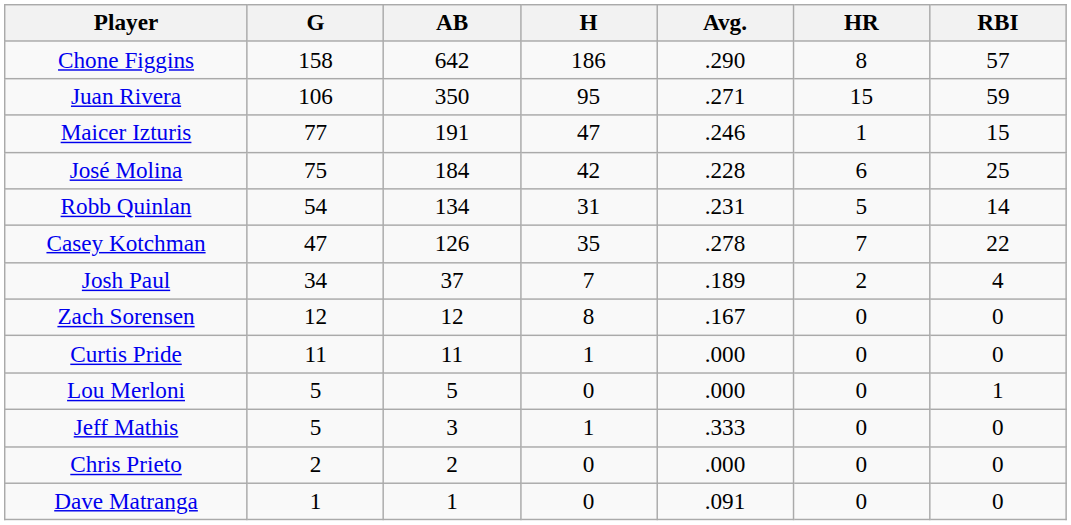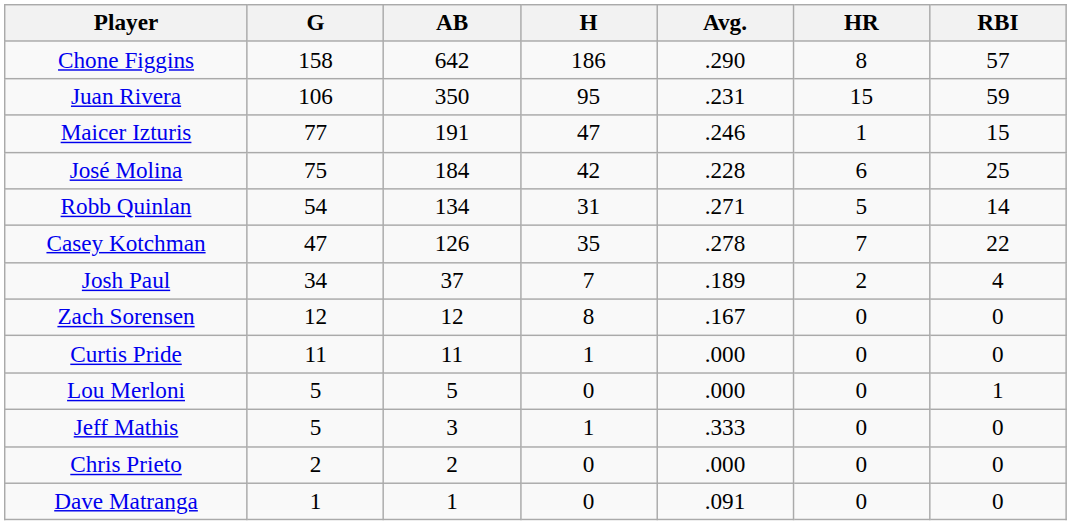 <table class="wikitable sortable">
 <tr>
 <th bgcolor="#DDDDFF" width="16%">Player</th>
 <th bgcolor="#DDDDFF" width="9%">G</th>
 <th bgcolor="#DDDDFF" width="9%">AB</th>
 <th bgcolor="#DDDDFF" width="9%">H</th>
 <th bgcolor="#DDDDFF" width="9%">Avg.</th>
 <th bgcolor="#DDDDFF" width="9%">HR</th>
 <th bgcolor="#DDDDFF" width="9%">RBI</th>
 </tr>
 <tr align="center">
 <td><a href='#'>Chone Figgins</a></td>
 <td>158</td>
 <td>642</td>
 <td>186</td>
 <td>.290</td>
 <td>8</td>
 <td>57</td>
 </tr>
 <tr align="center">
 <td><a href='#'>Juan Rivera</a></td>
 <td>106</td>
 <td>350</td>
 <td>95</td>
-<td>.271</td>
+<td>.231</td>
 <td>15</td>
 <td>59</td>
 </tr>
 <tr align="center">
 <td><a href='#'>Maicer Izturis</a></td>
 <td>77</td>
 <td>191</td>
 <td>47</td>
 <td>.246</td>
 <td>1</td>
 <td>15</td>
 </tr>
 <tr align="center">
 <td><a href='#'>José Molina</a></td>
 <td>75</td>
 <td>184</td>
 <td>42</td>
 <td>.228</td>
 <td>6</td>
 <td>25</td>
 </tr>
 <tr align="center">
 <td><a href='#'>Robb Quinlan</a></td>
 <td>54</td>
 <td>134</td>
 <td>31</td>
-<td>.231</td>
+<td>.271</td>
 <td>5</td>
 <td>14</td>
 </tr>
 <tr align="center">
 <td><a href='#'>Casey Kotchman</a></td>
 <td>47</td>
 <td>126</td>
 <td>35</td>
 <td>.278</td>
 <td>7</td>
 <td>22</td>
 </tr>
 <tr align="center">
 <td><a href='#'>Josh Paul</a></td>
 <td>34</td>
 <td>37</td>
 <td>7</td>
 <td>.189</td>
 <td>2</td>
 <td>4</td>
 </tr>
 <tr align="center">
 <td><a href='#'>Zach Sorensen</a></td>
 <td>12</td>
 <td>12</td>
 <td>8</td>
 <td>.167</td>
 <td>0</td>
 <td>0</td>
 </tr>
 <tr align="center">
 <td><a href='#'>Curtis Pride</a></td>
 <td>11</td>
 <td>11</td>
 <td>1</td>
 <td>.000</td>
 <td>0</td>
 <td>0</td>
 </tr>
 <tr align="center">
 <td><a href='#'>Lou Merloni</a></td>
 <td>5</td>
 <td>5</td>
 <td>0</td>
 <td>.000</td>
 <td>0</td>
 <td>1</td>
 </tr>
 <tr align="center">
 <td><a href='#'>Jeff Mathis</a></td>
 <td>5</td>
 <td>3</td>
 <td>1</td>
 <td>.333</td>
 <td>0</td>
 <td>0</td>
 </tr>
 <tr align="center">
 <td><a href='#'>Chris Prieto</a></td>
 <td>2</td>
 <td>2</td>
 <td>0</td>
 <td>.000</td>
 <td>0</td>
 <td>0</td>
 </tr>
 <tr align="center">
 <td><a href='#'>Dave Matranga</a></td>
 <td>1</td>
 <td>1</td>
 <td>0</td>
 <td>.091</td>
 <td>0</td>
 <td>0</td>
 </tr>
 </table>
